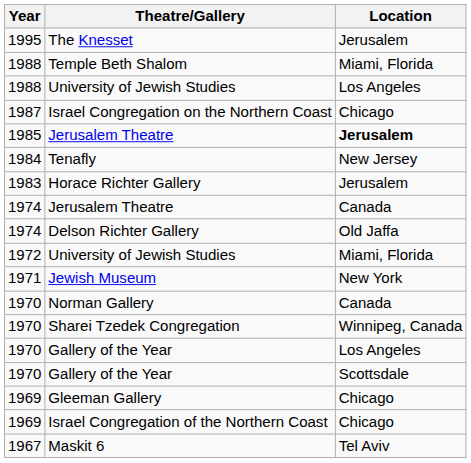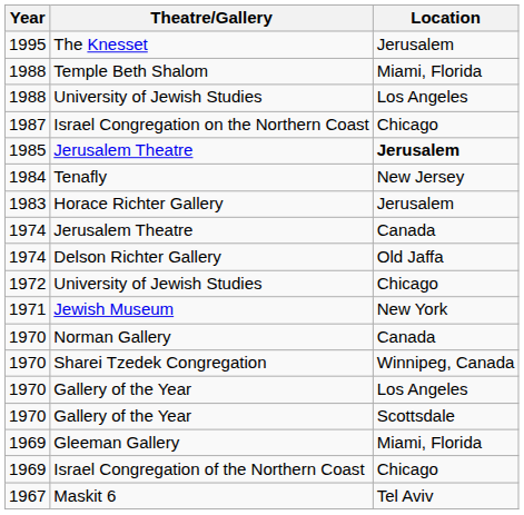 <table class="wikitable sortable">
 <tr>
 <th>Year</th>
 <th>Theatre/Gallery</th>
 <th>Location</th>
 </tr>
 <tr>
 <td>1995</td>
 <td>The <a href='#'>Knesset</a></td>
 <td>Jerusalem</td>
 </tr>
 <tr>
 <td>1988</td>
 <td>Temple Beth Shalom</td>
 <td>Miami, Florida</td>
 </tr>
 <tr>
 <td>1988</td>
 <td>University of Jewish Studies</td>
 <td>Los Angeles</td>
 </tr>
 <tr>
 <td>1987</td>
 <td>Israel Congregation on the Northern Coast</td>
 <td>Chicago</td>
 </tr>
 <tr>
 <td>1985</td>
 <td><a href='#'>Jerusalem Theatre</a></td>
 <td><strong>Jerusalem</strong></td>
 </tr>
 <tr>
 <td>1984</td>
 <td>Tenafly</td>
 <td>New Jersey</td>
 </tr>
 <tr>
 <td>1983</td>
 <td>Horace Richter Gallery</td>
 <td>Jerusalem</td>
 </tr>
 <tr>
 <td>1974</td>
 <td>Jerusalem Theatre</td>
 <td>Canada</td>
 </tr>
 <tr>
 <td>1974</td>
 <td>Delson Richter Gallery</td>
 <td>Old Jaffa</td>
 </tr>
 <tr>
 <td>1972</td>
 <td>University of Jewish Studies</td>
-<td>Miami, Florida</td>
+<td>Chicago</td>
 </tr>
 <tr>
 <td>1971</td>
 <td><a href='#'>Jewish Museum</a></td>
 <td>New York</td>
 </tr>
 <tr>
 <td>1970</td>
 <td>Norman Gallery</td>
 <td>Canada</td>
 </tr>
 <tr>
 <td>1970</td>
 <td>Sharei Tzedek Congregation</td>
 <td>Winnipeg, Canada</td>
 </tr>
 <tr>
 <td>1970</td>
 <td>Gallery of the Year</td>
 <td>Los Angeles</td>
 </tr>
 <tr>
 <td>1970</td>
 <td>Gallery of the Year</td>
 <td>Scottsdale</td>
 </tr>
 <tr>
 <td>1969</td>
 <td>Gleeman Gallery</td>
-<td>Chicago</td>
+<td>Miami, Florida</td>
 </tr>
 <tr>
 <td>1969</td>
 <td>Israel Congregation of the Northern Coast</td>
 <td>Chicago</td>
 </tr>
 <tr>
 <td>1967</td>
 <td>Maskit 6</td>
 <td>Tel Aviv</td>
 </tr>
 </table>
